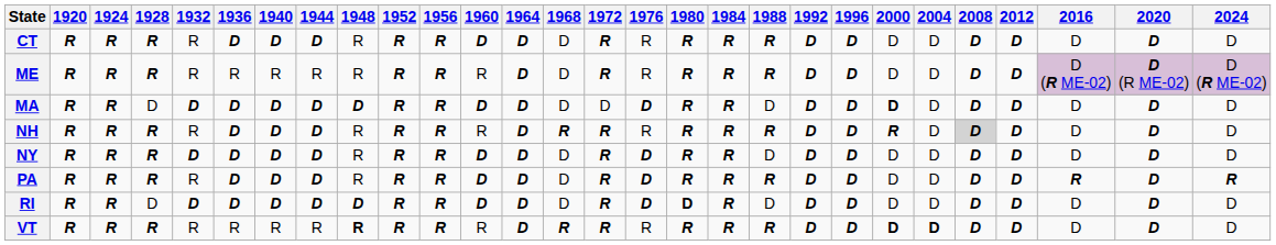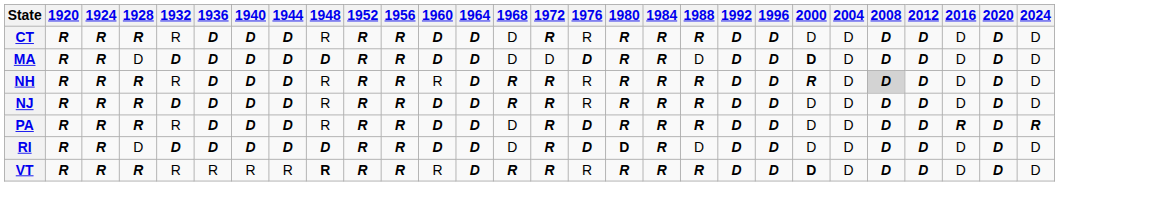 <table class=wikitable style="text-align:center">
 <tr>
 <th>State</th>
 <th><a href='#'>1920</a></th>
 <th><a href='#'>1924</a></th>
 <th><a href='#'>1928</a></th>
 <th><a href='#'>1932</a></th>
 <th><a href='#'>1936</a></th>
 <th><a href='#'>1940</a></th>
 <th><a href='#'>1944</a></th>
 <th><a href='#'>1948</a></th>
 <th><a href='#'>1952</a></th>
 <th><a href='#'>1956</a></th>
 <th><a href='#'>1960</a></th>
 <th><a href='#'>1964</a></th>
 <th><a href='#'>1968</a></th>
 <th><a href='#'>1972</a></th>
 <th><a href='#'>1976</a></th>
 <th><a href='#'>1980</a></th>
 <th><a href='#'>1984</a></th>
 <th><a href='#'>1988</a></th>
 <th><a href='#'>1992</a></th>
 <th><a href='#'>1996</a></th>
 <th><a href='#'>2000</a></th>
 <th><a href='#'>2004</a></th>
 <th><a href='#'>2008</a></th>
 <th><a href='#'>2012</a></th>
 <th><a href='#'>2016</a></th>
 <th><a href='#'>2020</a></th>
 <th><a href='#'>2024</a></th>
 </tr>
 <tr>
 <th nowrap><a href='#'>CT</a></th>
 <td><strong><em>R</em></strong></td>
 <td><strong><em>R</em></strong></td>
 <td><strong><em>R</em></strong></td>
 <td>R</td>
 <td><strong><em>D</em></strong></td>
 <td><strong><em>D</em></strong></td>
 <td><strong><em>D</em></strong></td>
 <td>R</td>
 <td><strong><em>R</em></strong></td>
 <td><strong><em>R</em></strong></td>
 <td><strong><em>D</em></strong></td>
 <td><strong><em>D</em></strong></td>
 <td>D</td>
 <td><strong><em>R</em></strong></td>
 <td>R</td>
 <td><strong><em>R</em></strong></td>
 <td><strong><em>R</em></strong></td>
 <td><strong><em>R</em></strong></td>
 <td><strong><em>D</em></strong></td>
 <td><strong><em>D</em></strong></td>
 <td>D</td>
 <td>D</td>
 <td><strong><em>D</em></strong></td>
 <td><strong><em>D</em></strong></td>
 <td>D</td>
 <td><strong><em>D</em></strong></td>
 <td>D</td>
 </tr>
 <tr>
-<th nowrap><a href='#'>ME</a></th>
-<td><strong><em>R</em></strong></td>
-<td><strong><em>R</em></strong></td>
-<td><strong><em>R</em></strong></td>
-<td>R</td>
-<td>R</td>
-<td>R</td>
-<td>R</td>
-<td>R</td>
-<td><strong><em>R</em></strong></td>
-<td><strong><em>R</em></strong></td>
-<td>R</td>
-<td><strong><em>D</em></strong></td>
-<td>D</td>
-<td><strong><em>R</em></strong></td>
-<td>R</td>
-<td><strong><em>R</em></strong></td>
-<td><strong><em>R</em></strong></td>
-<td><strong><em>R</em></strong></td>
-<td><strong><em>D</em></strong></td>
-<td><strong><em>D</em></strong></td>
-<td>D</td>
-<td>D</td>
-<td><strong><em>D</em></strong></td>
-<td><strong><em>D</em></strong></td>
-<td style="background:thistle;">D<br>(<strong><em>R</em></strong> <a href='#'>ME-02</a>)</td>
-<td style="background:thistle;"><strong><em>D</em></strong><br>(R <a href='#'>ME-02</a>)</td>
-<td style="background:thistle;">D<br>(<strong><em>R</em></strong> <a href='#'>ME-02</a>)</td>
-</tr>
-<tr>
 <th nowrap><a href='#'>MA</a></th>
 <td><strong><em>R</em></strong></td>
 <td><strong><em>R</em></strong></td>
 <td>D</td>
 <td><strong><em>D</em></strong></td>
 <td><strong><em>D</em></strong></td>
 <td><strong><em>D</em></strong></td>
 <td><strong><em>D</em></strong></td>
 <td><strong><em>D</em></strong></td>
 <td><strong><em>R</em></strong></td>
 <td><strong><em>R</em></strong></td>
 <td><strong><em>D</em></strong></td>
 <td><strong><em>D</em></strong></td>
 <td>D</td>
 <td>D</td>
 <td><strong><em>D</em></strong></td>
 <td><strong><em>R</em></strong></td>
 <td><strong><em>R</em></strong></td>
 <td>D</td>
 <td><strong><em>D</em></strong></td>
 <td><strong><em>D</em></strong></td>
 <td><strong>D</strong></td>
 <td>D</td>
 <td><strong><em>D</em></strong></td>
 <td><strong><em>D</em></strong></td>
 <td>D</td>
 <td><strong><em>D</em></strong></td>
 <td>D</td>
 </tr>
 <tr>
 <th nowrap><a href='#'>NH</a></th>
 <td><strong><em>R</em></strong></td>
 <td><strong><em>R</em></strong></td>
 <td><strong><em>R</em></strong></td>
 <td>R</td>
 <td><strong><em>D</em></strong></td>
 <td><strong><em>D</em></strong></td>
 <td><strong><em>D</em></strong></td>
 <td>R</td>
 <td><strong><em>R</em></strong></td>
 <td><strong><em>R</em></strong></td>
 <td>R</td>
 <td><strong><em>D</em></strong></td>
 <td><strong><em>R</em></strong></td>
 <td><strong><em>R</em></strong></td>
 <td>R</td>
 <td><strong><em>R</em></strong></td>
 <td><strong><em>R</em></strong></td>
 <td><strong><em>R</em></strong></td>
 <td><strong><em>D</em></strong></td>
 <td><strong><em>D</em></strong></td>
 <td><strong><em>R</em></strong></td>
 <td>D</td>
 <td style="background: lightgrey;"><strong><em>D</em></strong></td>
 <td><strong><em>D</em></strong></td>
 <td>D</td>
 <td><strong><em>D</em></strong></td>
 <td>D</td>
 </tr>
 <tr>
-<th nowrap><a href='#'>NY</a></th>
+<th nowrap><a href='#'>NJ</a></th>
 <td><strong><em>R</em></strong></td>
 <td><strong><em>R</em></strong></td>
 <td><strong><em>R</em></strong></td>
 <td><strong><em>D</em></strong></td>
 <td><strong><em>D</em></strong></td>
 <td><strong><em>D</em></strong></td>
 <td><strong><em>D</em></strong></td>
 <td>R</td>
 <td><strong><em>R</em></strong></td>
 <td><strong><em>R</em></strong></td>
 <td><strong><em>D</em></strong></td>
 <td><strong><em>D</em></strong></td>
-<td>D</td>
-<td><strong><em>R</em></strong></td>
-<td><strong><em>D</em></strong></td>
 <td><strong><em>R</em></strong></td>
 <td><strong><em>R</em></strong></td>
-<td>D</td>
+<td>R</td>
+<td><strong><em>R</em></strong></td>
+<td><strong><em>R</em></strong></td>
+<td><strong><em>R</em></strong></td>
 <td><strong><em>D</em></strong></td>
 <td><strong><em>D</em></strong></td>
 <td>D</td>
 <td>D</td>
 <td><strong><em>D</em></strong></td>
 <td><strong><em>D</em></strong></td>
 <td>D</td>
 <td><strong><em>D</em></strong></td>
 <td>D</td>
 </tr>
 <tr>
 <th nowrap><a href='#'>PA</a></th>
 <td><strong><em>R</em></strong></td>
 <td><strong><em>R</em></strong></td>
 <td><strong><em>R</em></strong></td>
 <td>R</td>
 <td><strong><em>D</em></strong></td>
 <td><strong><em>D</em></strong></td>
 <td><strong><em>D</em></strong></td>
 <td>R</td>
 <td><strong><em>R</em></strong></td>
 <td><strong><em>R</em></strong></td>
 <td><strong><em>D</em></strong></td>
 <td><strong><em>D</em></strong></td>
 <td>D</td>
 <td><strong><em>R</em></strong></td>
 <td><strong><em>D</em></strong></td>
 <td><strong><em>R</em></strong></td>
 <td><strong><em>R</em></strong></td>
 <td><strong><em>R</em></strong></td>
 <td><strong><em>D</em></strong></td>
 <td><strong><em>D</em></strong></td>
 <td>D</td>
 <td>D</td>
 <td><strong><em>D</em></strong></td>
 <td><strong><em>D</em></strong></td>
 <td><strong><em>R</em></strong></td>
 <td><strong><em>D</em></strong></td>
 <td><strong><em>R</em></strong></td>
 </tr>
 <tr>
 <th nowrap><a href='#'>RI</a></th>
 <td><strong><em>R</em></strong></td>
 <td><strong><em>R</em></strong></td>
 <td>D</td>
 <td><strong><em>D</em></strong></td>
 <td><strong><em>D</em></strong></td>
 <td><strong><em>D</em></strong></td>
 <td><strong><em>D</em></strong></td>
 <td><strong><em>D</em></strong></td>
 <td><strong><em>R</em></strong></td>
 <td><strong><em>R</em></strong></td>
 <td><strong><em>D</em></strong></td>
 <td><strong><em>D</em></strong></td>
 <td>D</td>
 <td><strong><em>R</em></strong></td>
 <td><strong><em>D</em></strong></td>
 <td><strong>D</strong></td>
 <td><strong><em>R</em></strong></td>
 <td>D</td>
 <td><strong><em>D</em></strong></td>
 <td><strong><em>D</em></strong></td>
 <td>D</td>
 <td>D</td>
 <td><strong><em>D</em></strong></td>
 <td><strong><em>D</em></strong></td>
 <td>D</td>
 <td><strong><em>D</em></strong></td>
 <td>D</td>
 </tr>
 <tr>
 <th nowrap><a href='#'>VT</a></th>
 <td><strong><em>R</em></strong></td>
 <td><strong><em>R</em></strong></td>
 <td><strong><em>R</em></strong></td>
 <td>R</td>
 <td>R</td>
 <td>R</td>
 <td>R</td>
 <td><strong>R</strong></td>
 <td><strong><em>R</em></strong></td>
 <td><strong><em>R</em></strong></td>
 <td>R</td>
 <td><strong><em>D</em></strong></td>
 <td><strong><em>R</em></strong></td>
 <td><strong><em>R</em></strong></td>
 <td>R</td>
 <td><strong><em>R</em></strong></td>
 <td><strong><em>R</em></strong></td>
 <td><strong><em>R</em></strong></td>
 <td><strong><em>D</em></strong></td>
 <td><strong><em>D</em></strong></td>
 <td><strong>D</strong></td>
-<td><strong>D</strong></td>
+<td>D</td>
 <td><strong><em>D</em></strong></td>
 <td><strong><em>D</em></strong></td>
 <td>D</td>
 <td><strong><em>D</em></strong></td>
 <td>D</td>
 </tr>
 </table>
